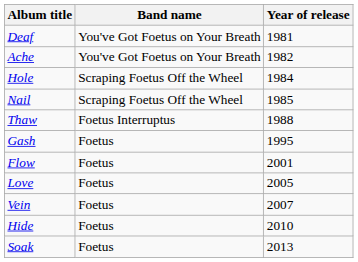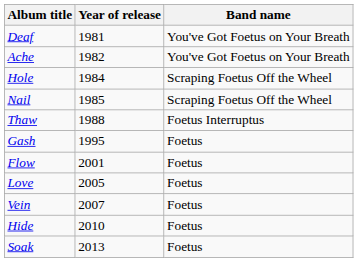 <table class="wikitable">
 <tr>
 <th>Album title</th>
+<th>Year of release</th>
 <th>Band name</th>
-<th>Year of release</th>
 </tr>
 <tr>
 <td><em><a href='#'>Deaf</a></em></td>
+<td>1981</td>
 <td>You've Got Foetus on Your Breath</td>
-<td>1981</td>
 </tr>
 <tr>
 <td><em><a href='#'>Ache</a></em></td>
+<td>1982</td>
 <td>You've Got Foetus on Your Breath</td>
-<td>1982</td>
 </tr>
 <tr>
 <td><em><a href='#'>Hole</a></em></td>
+<td>1984</td>
 <td>Scraping Foetus Off the Wheel</td>
-<td>1984</td>
 </tr>
 <tr>
 <td><em><a href='#'>Nail</a></em></td>
+<td>1985</td>
 <td>Scraping Foetus Off the Wheel</td>
-<td>1985</td>
 </tr>
 <tr>
 <td><em><a href='#'>Thaw</a></em></td>
+<td>1988</td>
 <td>Foetus Interruptus</td>
-<td>1988</td>
 </tr>
 <tr>
 <td><em><a href='#'>Gash</a></em></td>
+<td>1995</td>
 <td>Foetus</td>
-<td>1995</td>
 </tr>
 <tr>
 <td><em><a href='#'>Flow</a></em></td>
+<td>2001</td>
 <td>Foetus</td>
-<td>2001</td>
 </tr>
 <tr>
 <td><em><a href='#'>Love</a></em></td>
+<td>2005</td>
 <td>Foetus</td>
-<td>2005</td>
 </tr>
 <tr>
 <td><em><a href='#'>Vein</a></em></td>
+<td>2007</td>
 <td>Foetus</td>
-<td>2007</td>
 </tr>
 <tr>
 <td><em><a href='#'>Hide</a></em></td>
+<td>2010</td>
 <td>Foetus</td>
-<td>2010</td>
 </tr>
 <tr>
 <td><em><a href='#'>Soak</a></em></td>
+<td>2013</td>
 <td>Foetus</td>
-<td>2013</td>
 </tr>
 </table>
